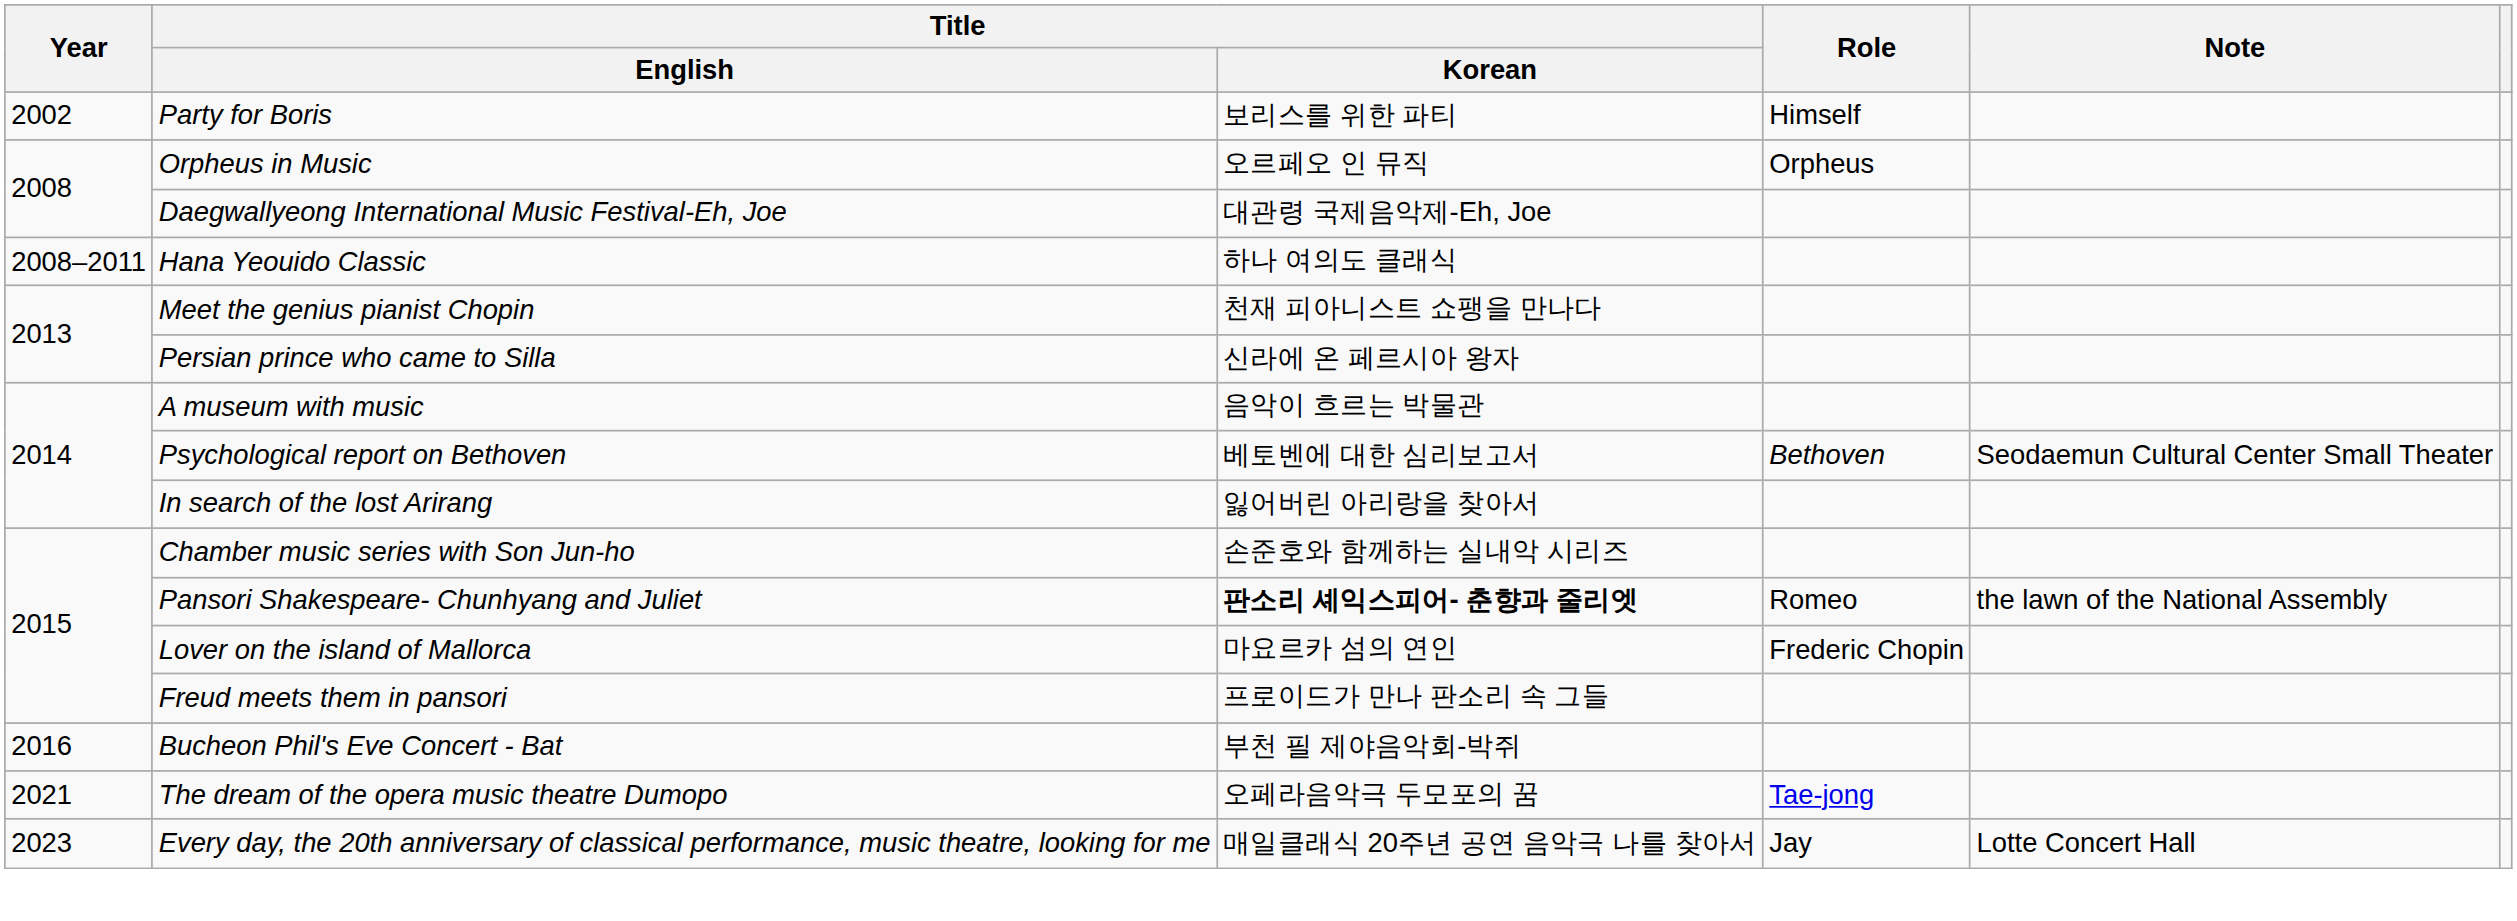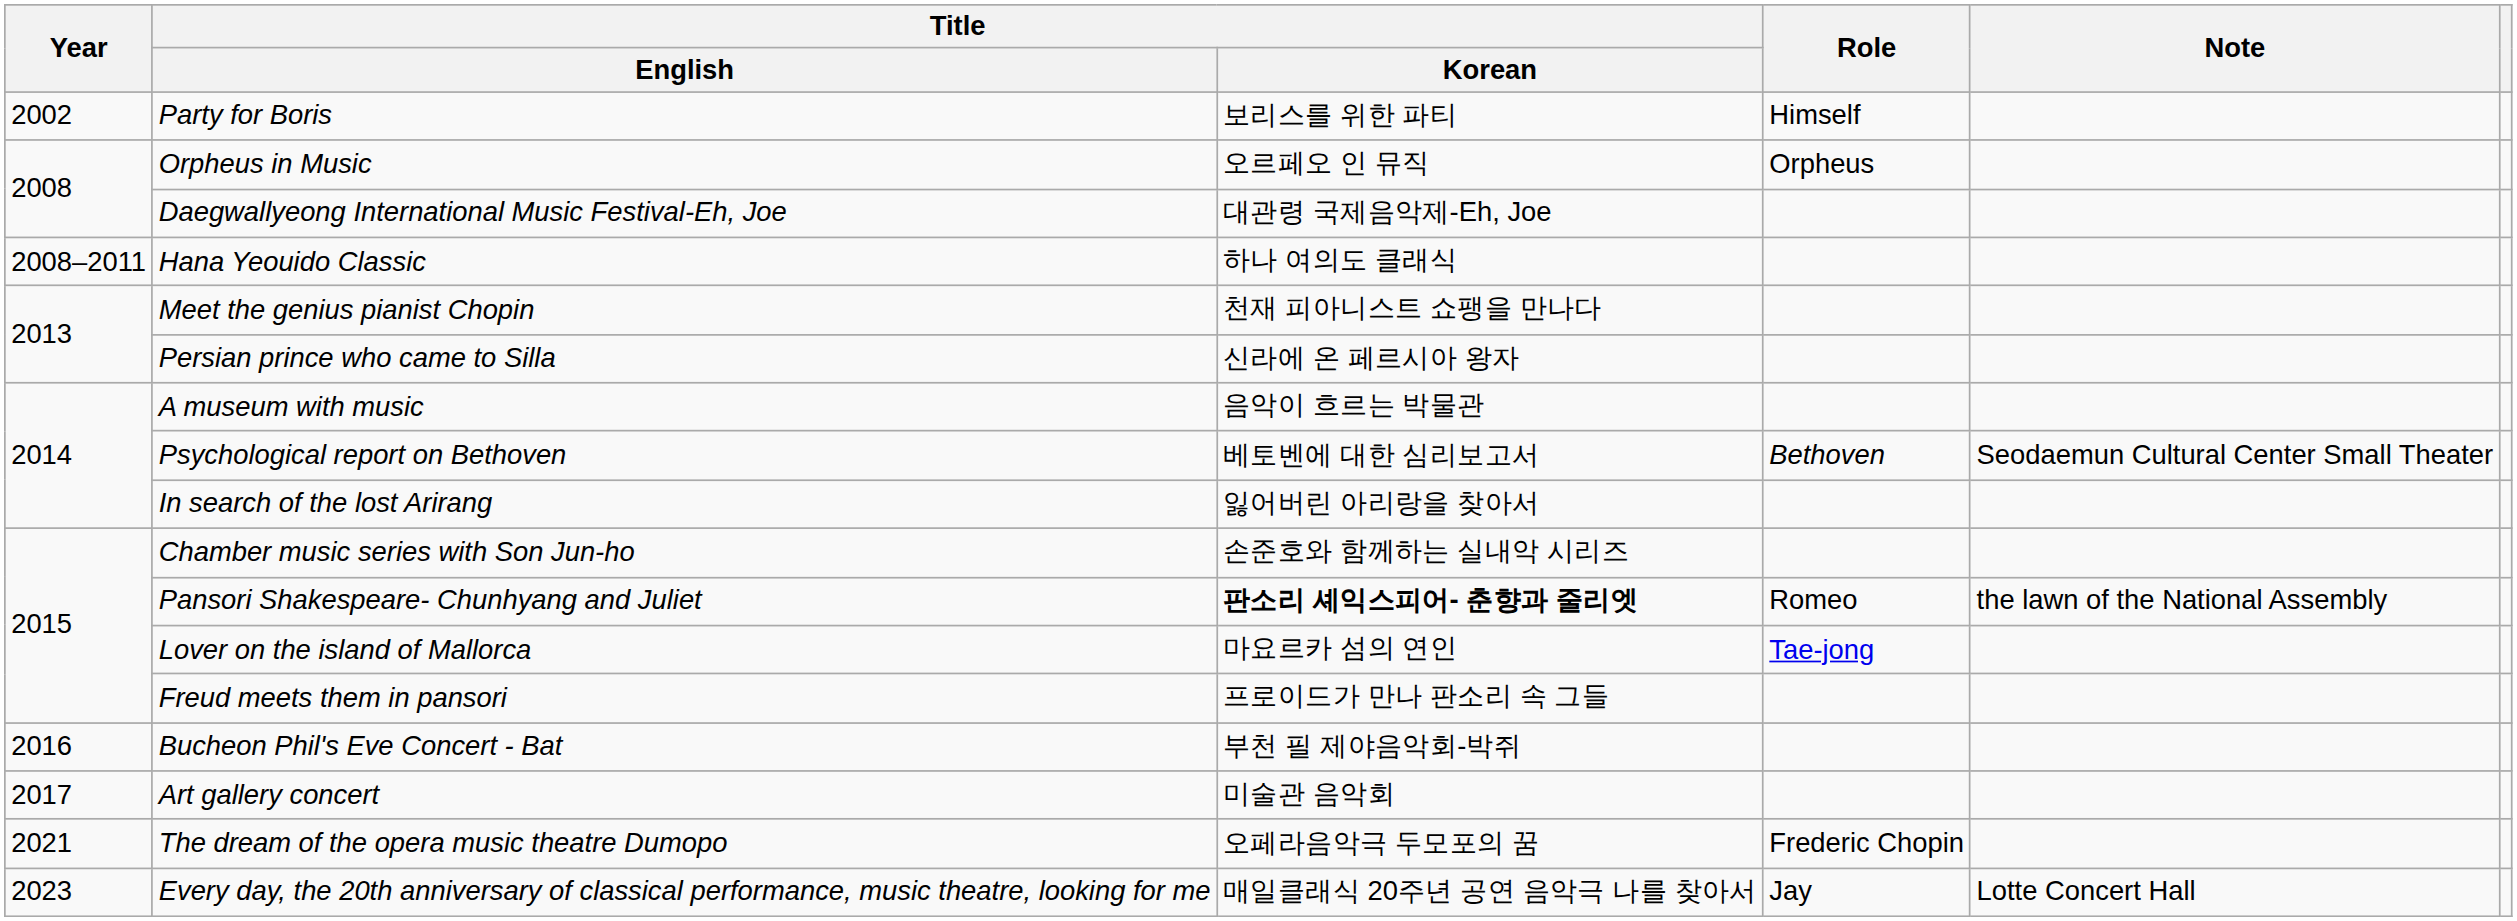 <table class="wikitable sortable">
 <tr>
 <th rowspan="2">Year</th>
 <th colspan="2">Title</th>
 <th rowspan="2">Role</th>
 <th rowspan="2">Note</th>
 <th rowspan="2"></th>
 </tr>
 <tr>
 <th>English</th>
 <th>Korean</th>
 </tr>
 <tr>
 <td>2002</td>
 <td><em>Party for Boris</em></td>
 <td>보리스를 위한 파티</td>
 <td>Himself</td>
 <td></td>
 <td></td>
 </tr>
 <tr>
 <td rowspan="2">2008</td>
 <td><em>Orpheus in Music</em></td>
 <td>오르페오 인 뮤직</td>
 <td>Orpheus</td>
 <td></td>
 <td></td>
 </tr>
 <tr>
 <td><em>Daegwallyeong International Music Festival-Eh, Joe</em></td>
 <td>대관령 국제음악제-Eh, Joe</td>
 <td></td>
 <td></td>
 <td></td>
 </tr>
 <tr>
 <td>2008–2011</td>
 <td><em>Hana Yeouido Classic</em></td>
 <td>하나 여의도 클래식</td>
 <td></td>
 <td></td>
 <td></td>
 </tr>
 <tr>
 <td rowspan="2">2013</td>
 <td><em>Meet the genius pianist Chopin</em></td>
 <td>천재 피아니스트 쇼팽을 만나다</td>
 <td></td>
 <td></td>
 <td></td>
 </tr>
 <tr>
 <td><em>Persian prince who came to Silla</em></td>
 <td>신라에 온 페르시아 왕자</td>
 <td></td>
 <td></td>
 <td></td>
 </tr>
 <tr>
 <td rowspan="3">2014</td>
 <td><em>A museum with music</em></td>
 <td>음악이 흐르는 박물관</td>
 <td></td>
 <td></td>
 <td></td>
 </tr>
 <tr>
 <td><em>Psychological report on Bethoven</em></td>
 <td>베토벤에 대한 심리보고서</td>
 <td><em>Bethoven</em></td>
 <td>Seodaemun Cultural Center Small Theater</td>
 <td></td>
 </tr>
 <tr>
 <td><em>In search of the lost Arirang</em></td>
 <td>잃어버린 아리랑을 찾아서</td>
 <td></td>
 <td></td>
 <td></td>
 </tr>
 <tr>
 <td rowspan="4">2015</td>
 <td><em>Chamber music series with Son Jun-ho</em></td>
 <td>손준호와 함께하는 실내악 시리즈</td>
 <td></td>
 <td></td>
 <td></td>
 </tr>
 <tr>
 <td><em>Pansori Shakespeare- Chunhyang and Juliet</em></td>
 <td><strong>판소리 셰익스피어- 춘향과 줄리엣</strong></td>
 <td>Romeo</td>
 <td>the lawn of the National Assembly</td>
 <td></td>
 </tr>
 <tr>
 <td><em>Lover on the island of Mallorca</em></td>
 <td>마요르카 섬의 연인</td>
-<td>Frederic Chopin</td>
+<td><a href='#'>Tae-jong</a></td>
 <td></td>
 <td></td>
 </tr>
 <tr>
 <td><em>Freud meets them in pansori</em></td>
 <td>프로이드가 만나 판소리 속 그들</td>
 <td></td>
 <td></td>
 <td></td>
 </tr>
 <tr>
 <td>2016</td>
 <td><em>Bucheon Phil's Eve Concert - Bat</em></td>
 <td>부천 필 제야음악회-박쥐</td>
 <td></td>
 <td></td>
 <td></td>
 </tr>
 <tr>
+<td>2017</td>
+<td><em>Art gallery concert</em></td>
+<td>미술관 음악회</td>
+<td></td>
+<td></td>
+<td></td>
+</tr>
+<tr>
 <td>2021</td>
 <td><em>The dream of the opera music theatre Dumopo</em></td>
 <td>오페라음악극 두모포의 꿈</td>
-<td><a href='#'>Tae-jong</a></td>
+<td>Frederic Chopin</td>
 <td></td>
 <td></td>
 </tr>
 <tr>
 <td>2023</td>
 <td><em>Every day, the 20th anniversary of classical performance, music theatre, looking for me</em></td>
 <td>매일클래식 20주년 공연 음악극 나를 찾아서</td>
 <td>Jay</td>
 <td>Lotte Concert Hall</td>
 <td></td>
 </tr>
 </table>
